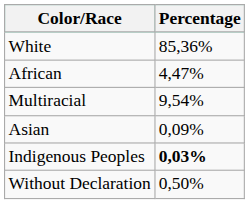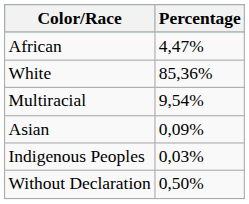 <table class="wikitable">
 <tr style="background:#009966;" colspan="2">
 <th><span>Color/Race</span></th>
 <th><span>Percentage</span></th>
 </tr>
 <tr>
+<td>African</td>
+<td>4,47%</td>
+</tr>
+<tr>
 <td>White</td>
 <td>85,36%</td>
-</tr>
-<tr>
-<td>African</td>
-<td>4,47%</td>
 </tr>
 <tr>
 <td>Multiracial</td>
 <td>9,54%</td>
 </tr>
 <tr>
 <td>Asian</td>
 <td>0,09%</td>
 </tr>
 <tr>
 <td>Indigenous Peoples</td>
-<td><strong>0,03%</strong></td>
+<td>0,03%</td>
 </tr>
 <tr>
 <td>Without Declaration</td>
 <td>0,50%</td>
 </tr>
 </table>
